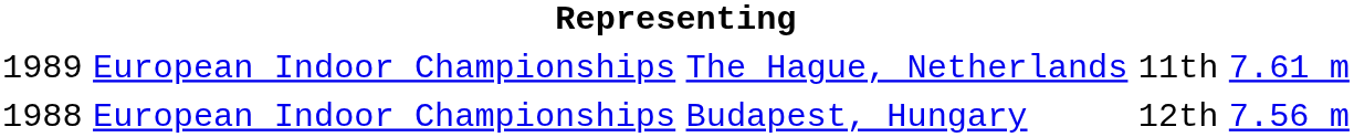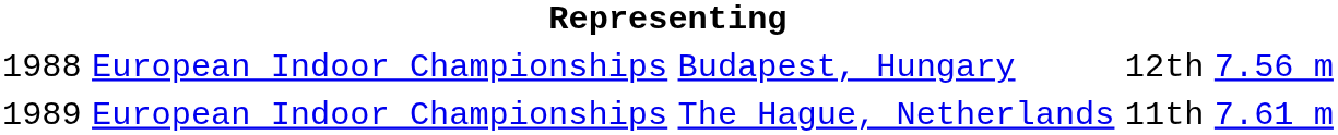 <table>
 <tr>
 <th colspan="5">Representing </th>
+</tr>
+<tr>
+<td>1988</td>
+<td><a href='#'>European Indoor Championships</a></td>
+<td><a href='#'>Budapest, Hungary</a></td>
+<td>12th</td>
+<td><a href='#'>7.56 m</a></td>
 </tr>
 <tr>
 <td>1989</td>
 <td><a href='#'>European Indoor Championships</a></td>
 <td><a href='#'>The Hague, Netherlands</a></td>
 <td>11th</td>
 <td><a href='#'>7.61 m</a></td>
 </tr>
-<tr>
-<td>1988</td>
-<td><a href='#'>European Indoor Championships</a></td>
-<td><a href='#'>Budapest, Hungary</a></td>
-<td>12th</td>
-<td><a href='#'>7.56 m</a></td>
-</tr>
 </table>
